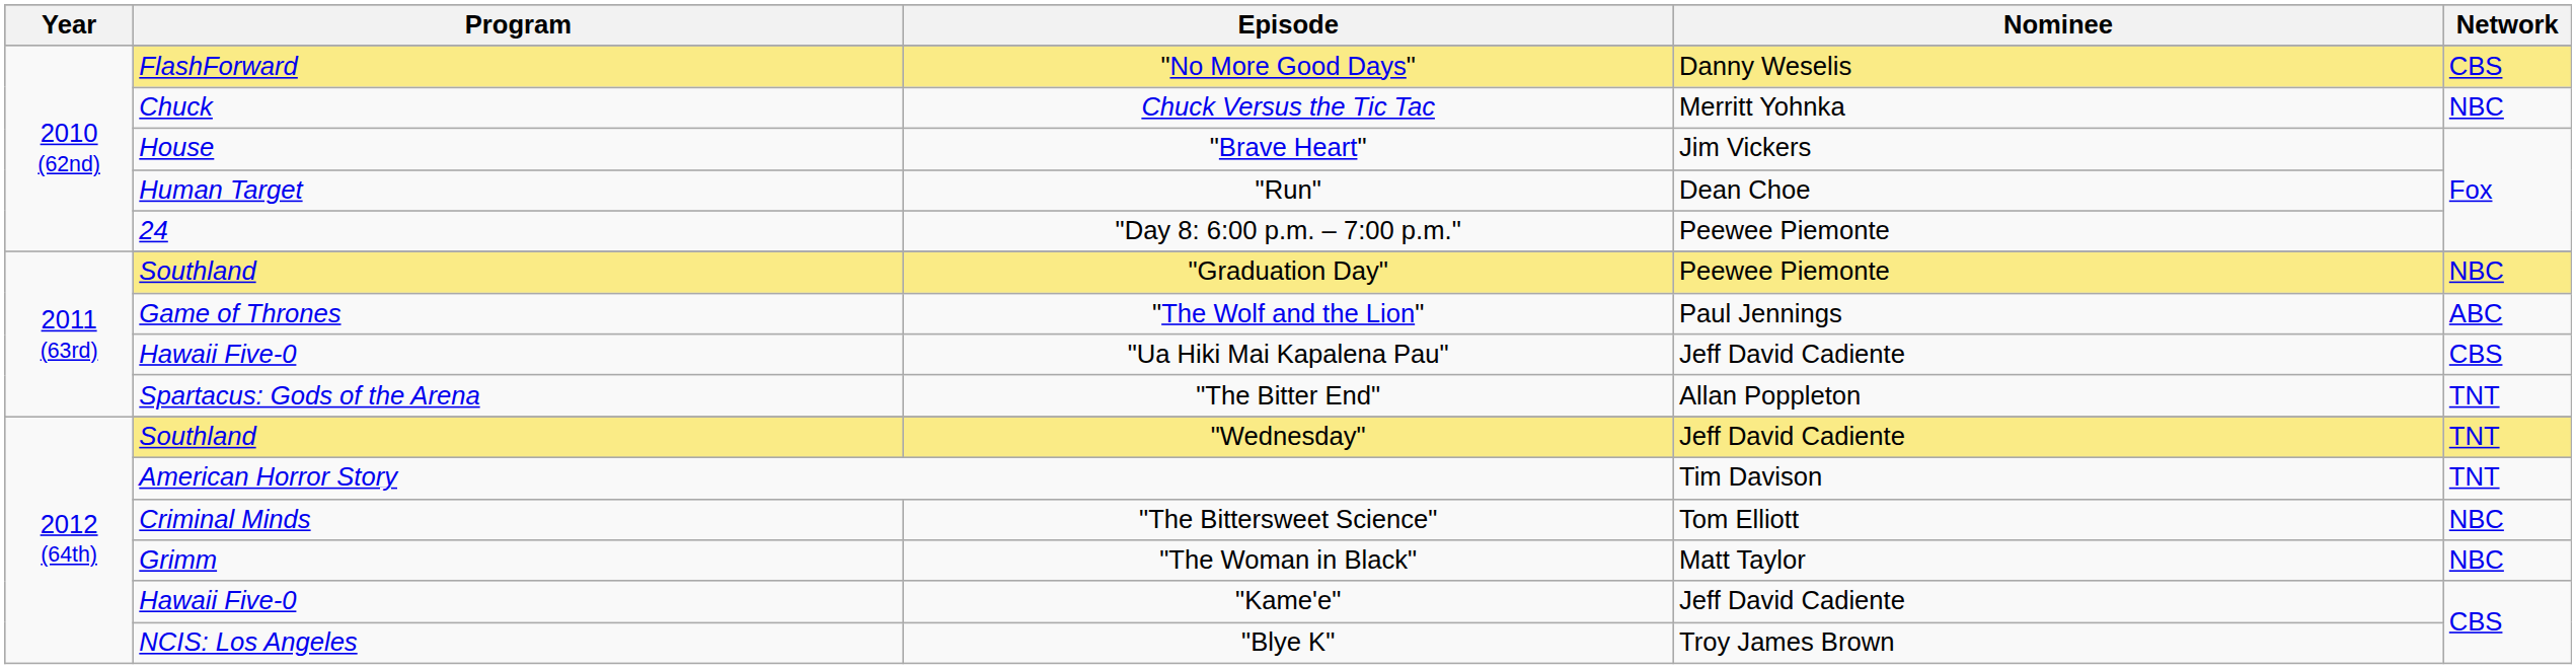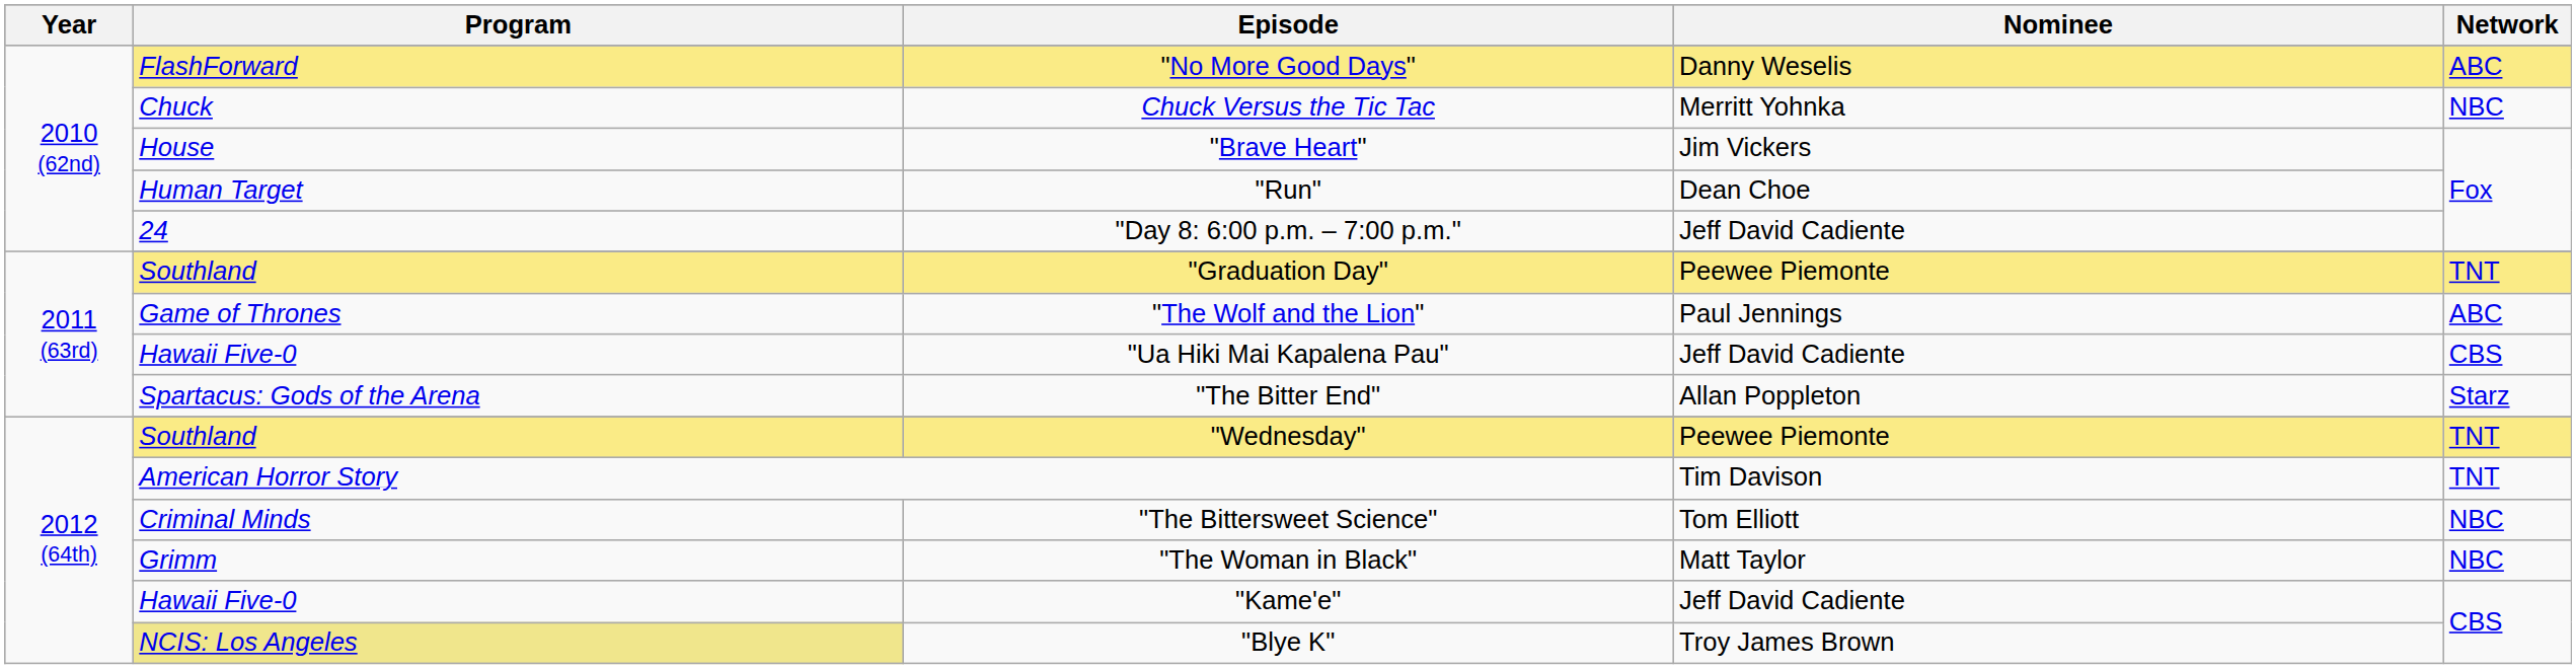 <table class="wikitable" style="width:100%">
 <tr bgcolor="#bebebe">
 <th width="5%">Year</th>
 <th width="30%">Program</th>
 <th width="30%">Episode</th>
 <th width="30%">Nominee</th>
 <th width="5%">Network</th>
 </tr>
 <tr>
 <td rowspan=6 style="text-align:center"><a href='#'>2010</a><br><small><a href='#'>(62nd)</a></small></td>
 </tr>
 <tr style="background:#FAEB86">
 <td><em><a href='#'>FlashForward</a></em></td>
 <td align=center>"<a href='#'>No More Good Days</a>"</td>
 <td>Danny Weselis</td>
-<td><a href='#'>CBS</a></td>
+<td><a href='#'>ABC</a></td>
 </tr>
 <tr>
 <td><em><a href='#'>Chuck</a></em></td>
 <td align=center><em><a href='#'>Chuck Versus the Tic Tac</a></em></td>
 <td>Merritt Yohnka</td>
 <td><a href='#'>NBC</a></td>
 </tr>
 <tr>
 <td><em><a href='#'>House</a></em></td>
 <td align=center>"<a href='#'>Brave Heart</a>"</td>
 <td>Jim Vickers</td>
 <td rowspan=3><a href='#'>Fox</a></td>
 </tr>
 <tr>
 <td><em><a href='#'>Human Target</a></em></td>
 <td align=center>"Run"</td>
 <td>Dean Choe</td>
 </tr>
 <tr>
 <td><em><a href='#'>24</a></em></td>
 <td align=center>"Day 8: 6:00 p.m. – 7:00 p.m."</td>
-<td>Peewee Piemonte</td>
+<td>Jeff David Cadiente</td>
 </tr>
 <tr>
 <td rowspan=5 style="text-align:center"><a href='#'>2011</a><br><small><a href='#'>(63rd)</a></small></td>
 </tr>
 <tr style="background:#FAEB86">
 <td><em><a href='#'>Southland</a></em></td>
 <td align=center>"Graduation Day"</td>
 <td>Peewee Piemonte</td>
-<td><a href='#'>NBC</a></td>
+<td><a href='#'>TNT</a></td>
 </tr>
 <tr>
 <td><em><a href='#'>Game of Thrones</a></em></td>
 <td align=center>"<a href='#'>The Wolf and the Lion</a>"</td>
 <td>Paul Jennings</td>
 <td><a href='#'>ABC</a></td>
 </tr>
 <tr>
 <td><em><a href='#'>Hawaii Five-0</a></em></td>
 <td align=center>"Ua Hiki Mai Kapalena Pau"</td>
 <td>Jeff David Cadiente</td>
 <td><a href='#'>CBS</a></td>
 </tr>
 <tr>
 <td><em><a href='#'>Spartacus: Gods of the Arena</a></em></td>
 <td align=center>"The Bitter End"</td>
 <td>Allan Poppleton</td>
-<td><a href='#'>TNT</a></td>
+<td><a href='#'>Starz</a></td>
 </tr>
 <tr>
 <td rowspan=7 style="text-align:center"><a href='#'>2012</a><br><small><a href='#'>(64th)</a></small></td>
 </tr>
 <tr style="background:#FAEB86">
 <td><em><a href='#'>Southland</a></em></td>
 <td align=center>"Wednesday"</td>
-<td>Jeff David Cadiente</td>
+<td>Peewee Piemonte</td>
 <td><a href='#'>TNT</a></td>
 </tr>
 <tr>
 <td colspan=2><em><a href='#'>American Horror Story</a></em></td>
 <td>Tim Davison</td>
 <td><a href='#'>TNT</a></td>
 </tr>
 <tr>
 <td><em><a href='#'>Criminal Minds</a></em></td>
 <td align=center>"The Bittersweet Science"</td>
 <td>Tom Elliott</td>
 <td><a href='#'>NBC</a></td>
 </tr>
 <tr>
 <td><em><a href='#'>Grimm</a></em></td>
 <td align=center>"The Woman in Black"</td>
 <td>Matt Taylor</td>
 <td><a href='#'>NBC</a></td>
 </tr>
 <tr>
 <td><em><a href='#'>Hawaii Five-0</a></em></td>
 <td align=center>"Kame'e"</td>
 <td>Jeff David Cadiente</td>
 <td rowspan=2><a href='#'>CBS</a></td>
 </tr>
 <tr>
-<td><em><a href='#'>NCIS: Los Angeles</a></em></td>
+<td style="background: khaki;"><em><a href='#'>NCIS: Los Angeles</a></em></td>
 <td align=center>"Blye K"</td>
 <td>Troy James Brown</td>
 </tr>
 </table>
